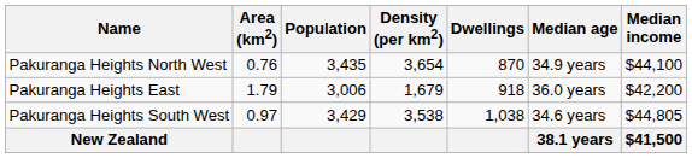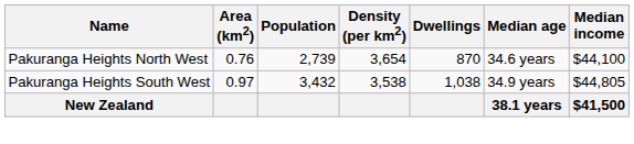 <table class="wikitable">
 <tr>
 <th>Name</th>
 <th>Area<br>(km<sup>2</sup>)</th>
 <th>Population</th>
 <th>Density<br>(per km<sup>2</sup>)</th>
 <th>Dwellings</th>
 <th>Median age</th>
 <th>Median<br>income</th>
 </tr>
 <tr>
 <td>Pakuranga Heights North West</td>
 <td style="text-align:right;">0.76</td>
-<td style="text-align:right;">3,435</td>
+<td style="text-align:right;">2,739</td>
 <td style="text-align:right;">3,654</td>
 <td style="text-align:right;">870</td>
-<td>34.9 years</td>
+<td>34.6 years</td>
 <td>$44,100</td>
-</tr>
-<tr>
-<td>Pakuranga Heights East</td>
-<td style="text-align:right;">1.79</td>
-<td style="text-align:right;">3,006</td>
-<td style="text-align:right;">1,679</td>
-<td style="text-align:right;">918</td>
-<td>36.0 years</td>
-<td>$42,200</td>
 </tr>
 <tr>
 <td>Pakuranga Heights South West</td>
 <td style="text-align:right;">0.97</td>
-<td style="text-align:right;">3,429</td>
+<td style="text-align:right;">3,432</td>
 <td style="text-align:right;">3,538</td>
 <td style="text-align:right;">1,038</td>
-<td>34.6 years</td>
+<td>34.9 years</td>
 <td>$44,805</td>
 </tr>
 <tr>
 <th>New Zealand</th>
 <th></th>
 <th></th>
 <th></th>
 <th></th>
 <th>38.1 years</th>
 <th style="text-align:left;">$41,500</th>
 </tr>
 </table>
